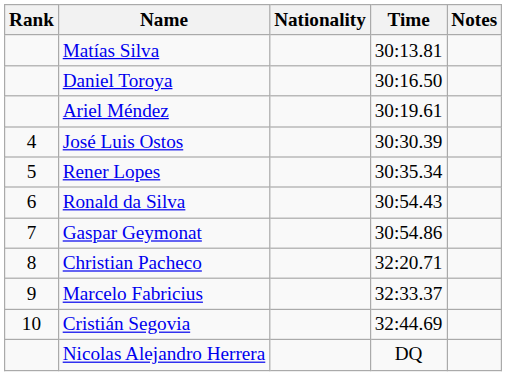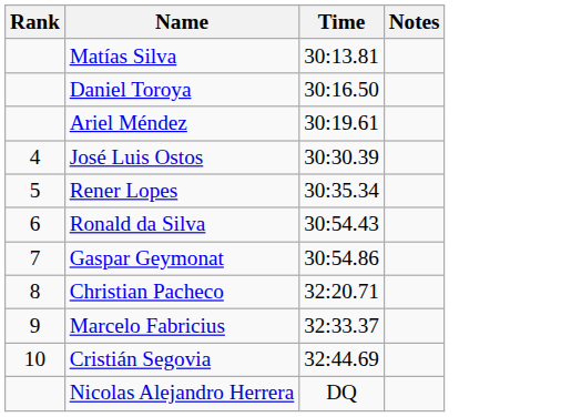 <table class="wikitable sortable" style="text-align:center">
 <tr>
 <th>Rank</th>
 <th>Name</th>
-<th>Nationality</th>
 <th>Time</th>
 <th>Notes</th>
 </tr>
 <tr>
 <td align=center></td>
 <td align=left><a href='#'>Matías Silva</a></td>
-<td align=left></td>
 <td>30:13.81</td>
 <td></td>
 </tr>
 <tr>
 <td align=center></td>
 <td align=left><a href='#'>Daniel Toroya</a></td>
-<td align=left></td>
 <td>30:16.50</td>
 <td></td>
 </tr>
 <tr>
 <td align=center></td>
 <td align=left><a href='#'>Ariel Méndez</a></td>
-<td align=left></td>
 <td>30:19.61</td>
 <td></td>
 </tr>
 <tr>
 <td align=center>4</td>
 <td align=left><a href='#'>José Luis Ostos</a></td>
-<td align=left></td>
 <td>30:30.39</td>
 <td></td>
 </tr>
 <tr>
 <td align=center>5</td>
 <td align=left><a href='#'>Rener Lopes</a></td>
-<td align=left></td>
 <td>30:35.34</td>
 <td></td>
 </tr>
 <tr>
 <td align=center>6</td>
 <td align=left><a href='#'>Ronald da Silva</a></td>
-<td align=left></td>
 <td>30:54.43</td>
 <td></td>
 </tr>
 <tr>
 <td align=center>7</td>
 <td align=left><a href='#'>Gaspar Geymonat</a></td>
-<td align=left></td>
 <td>30:54.86</td>
 <td></td>
 </tr>
 <tr>
 <td align=center>8</td>
 <td align=left><a href='#'>Christian Pacheco</a></td>
-<td align=left></td>
 <td>32:20.71</td>
 <td></td>
 </tr>
 <tr>
 <td align=center>9</td>
 <td align=left><a href='#'>Marcelo Fabricius</a></td>
-<td align=left></td>
 <td>32:33.37</td>
 <td></td>
 </tr>
 <tr>
 <td align=center>10</td>
 <td align=left><a href='#'>Cristián Segovia</a></td>
-<td align=left></td>
 <td>32:44.69</td>
 <td></td>
 </tr>
 <tr>
 <td align=center></td>
 <td align=left><a href='#'>Nicolas Alejandro Herrera</a></td>
-<td align=left></td>
 <td>DQ</td>
 <td></td>
 </tr>
 </table>
